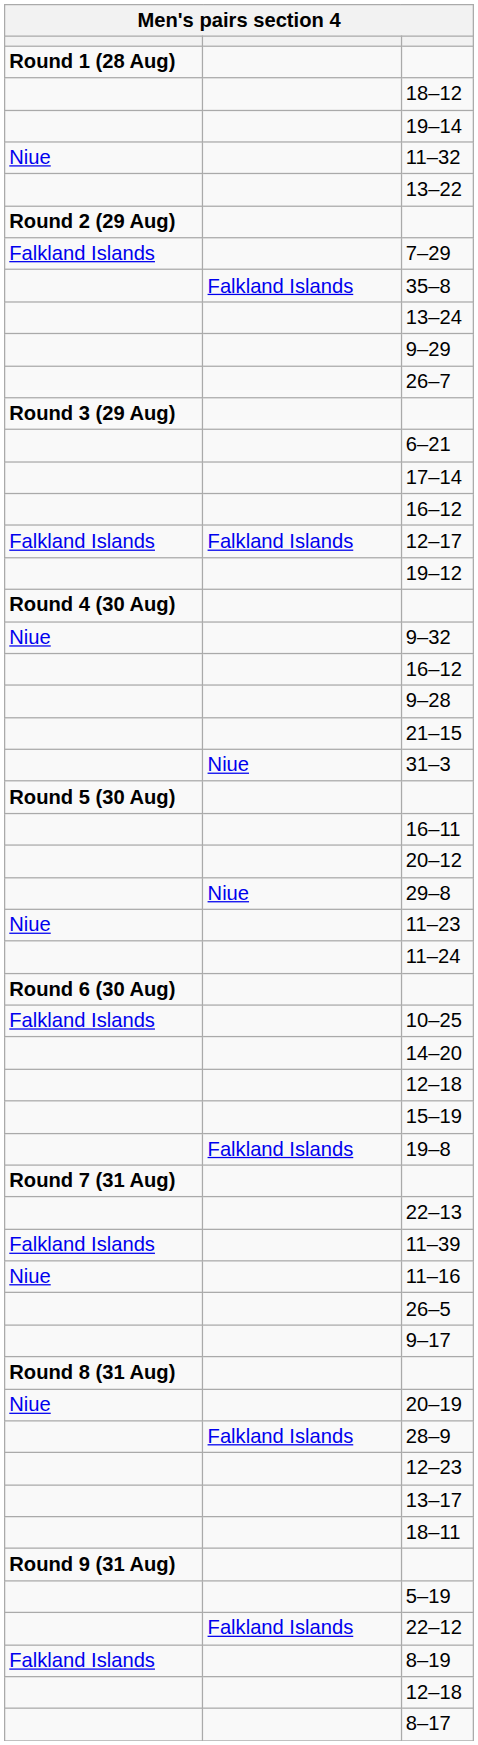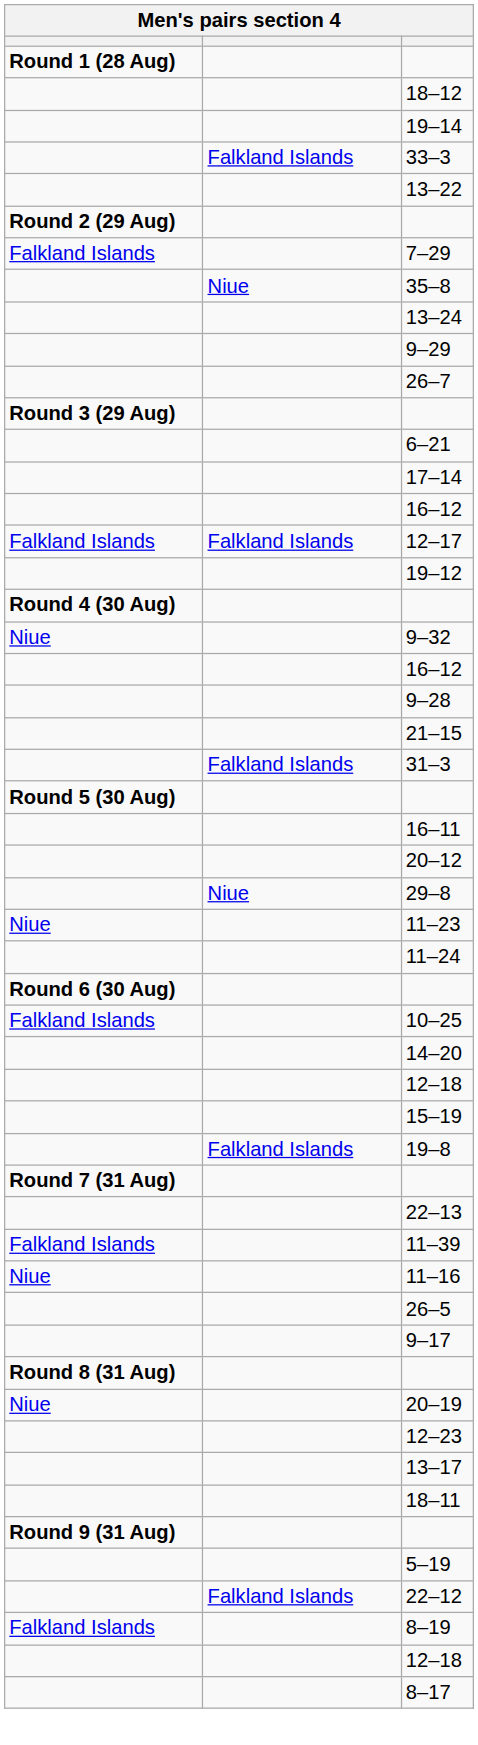 <table class="wikitable">
 <tr>
 <th colspan="3">Men's pairs section 4</th>
 </tr>
 <tr>
 <th width=150></th>
 <th width=150></th>
 <th width=50></th>
 </tr>
 <tr>
 <td><strong>Round 1 (28 Aug)</strong></td>
 <td></td>
 <td></td>
 </tr>
 <tr>
 <td></td>
 <td></td>
 <td>18–12</td>
 </tr>
 <tr>
 <td></td>
 <td></td>
 <td>19–14</td>
 </tr>
 <tr>
-<td> <a href='#'>Niue</a></td>
 <td></td>
-<td>11–32</td>
+<td> <a href='#'>Falkland Islands</a></td>
+<td>33–3</td>
 </tr>
 <tr>
 <td></td>
 <td></td>
 <td>13–22</td>
 </tr>
 <tr>
 <td><strong>Round 2 (29 Aug)</strong></td>
 <td></td>
 <td></td>
 </tr>
 <tr>
 <td> <a href='#'>Falkland Islands</a></td>
 <td></td>
 <td>7–29</td>
 </tr>
 <tr>
 <td></td>
-<td> <a href='#'>Falkland Islands</a></td>
+<td> <a href='#'>Niue</a></td>
 <td>35–8</td>
 </tr>
 <tr>
 <td></td>
 <td></td>
 <td>13–24</td>
 </tr>
 <tr>
 <td></td>
 <td></td>
 <td>9–29</td>
 </tr>
 <tr>
 <td></td>
 <td></td>
 <td>26–7</td>
 </tr>
 <tr>
 <td><strong>Round 3 (29 Aug)</strong></td>
 <td></td>
 <td></td>
 </tr>
 <tr>
 <td></td>
 <td></td>
 <td>6–21</td>
 </tr>
 <tr>
 <td></td>
 <td></td>
 <td>17–14</td>
 </tr>
 <tr>
 <td></td>
 <td></td>
 <td>16–12</td>
 </tr>
 <tr>
 <td> <a href='#'>Falkland Islands</a></td>
 <td> <a href='#'>Falkland Islands</a></td>
 <td>12–17</td>
 </tr>
 <tr>
 <td></td>
 <td></td>
 <td>19–12</td>
 </tr>
 <tr>
 <td><strong>Round 4 (30 Aug)</strong></td>
 <td></td>
 <td></td>
 </tr>
 <tr>
 <td> <a href='#'>Niue</a></td>
 <td></td>
 <td>9–32</td>
 </tr>
 <tr>
 <td></td>
 <td></td>
 <td>16–12</td>
 </tr>
 <tr>
 <td></td>
 <td></td>
 <td>9–28</td>
 </tr>
 <tr>
 <td></td>
 <td></td>
 <td>21–15</td>
 </tr>
 <tr>
 <td></td>
-<td> <a href='#'>Niue</a></td>
+<td> <a href='#'>Falkland Islands</a></td>
 <td>31–3</td>
 </tr>
 <tr>
 <td><strong>Round 5 (30 Aug)</strong></td>
 <td></td>
 <td></td>
 </tr>
 <tr>
 <td></td>
 <td></td>
 <td>16–11</td>
 </tr>
 <tr>
 <td></td>
 <td></td>
 <td>20–12</td>
 </tr>
 <tr>
 <td></td>
 <td> <a href='#'>Niue</a></td>
 <td>29–8</td>
 </tr>
 <tr>
 <td> <a href='#'>Niue</a></td>
 <td></td>
 <td>11–23</td>
 </tr>
 <tr>
 <td></td>
 <td></td>
 <td>11–24</td>
 </tr>
 <tr>
 <td><strong>Round 6  (30 Aug)</strong></td>
 <td></td>
 <td></td>
 </tr>
 <tr>
 <td> <a href='#'>Falkland Islands</a></td>
 <td></td>
 <td>10–25</td>
 </tr>
 <tr>
 <td></td>
 <td></td>
 <td>14–20</td>
 </tr>
 <tr>
 <td></td>
 <td></td>
 <td>12–18</td>
 </tr>
 <tr>
 <td></td>
 <td></td>
 <td>15–19</td>
 </tr>
 <tr>
 <td></td>
 <td> <a href='#'>Falkland Islands</a></td>
 <td>19–8</td>
 </tr>
 <tr>
 <td><strong>Round 7 (31 Aug)</strong></td>
 <td></td>
 <td></td>
 </tr>
 <tr>
 <td></td>
 <td></td>
 <td>22–13</td>
 </tr>
 <tr>
 <td> <a href='#'>Falkland Islands</a></td>
 <td></td>
 <td>11–39</td>
 </tr>
 <tr>
 <td> <a href='#'>Niue</a></td>
 <td></td>
 <td>11–16</td>
 </tr>
 <tr>
 <td></td>
 <td></td>
 <td>26–5</td>
 </tr>
 <tr>
 <td></td>
 <td></td>
 <td>9–17</td>
 </tr>
 <tr>
 <td><strong>Round 8 (31 Aug)</strong></td>
 <td></td>
 <td></td>
 </tr>
 <tr>
 <td> <a href='#'>Niue</a></td>
 <td></td>
 <td>20–19</td>
 </tr>
 <tr>
 <td></td>
-<td> <a href='#'>Falkland Islands</a></td>
-<td>28–9</td>
-</tr>
-<tr>
-<td></td>
 <td></td>
 <td>12–23</td>
 </tr>
 <tr>
 <td></td>
 <td></td>
 <td>13–17</td>
 </tr>
 <tr>
 <td></td>
 <td></td>
 <td>18–11</td>
 </tr>
 <tr>
 <td><strong>Round 9 (31 Aug)</strong></td>
 <td></td>
 <td></td>
 </tr>
 <tr>
 <td></td>
 <td></td>
 <td>5–19</td>
 </tr>
 <tr>
 <td></td>
 <td> <a href='#'>Falkland Islands</a></td>
 <td>22–12</td>
 </tr>
 <tr>
 <td> <a href='#'>Falkland Islands</a></td>
 <td></td>
 <td>8–19</td>
 </tr>
 <tr>
 <td></td>
 <td></td>
 <td>12–18</td>
 </tr>
 <tr>
 <td></td>
 <td></td>
 <td>8–17</td>
 </tr>
 </table>
